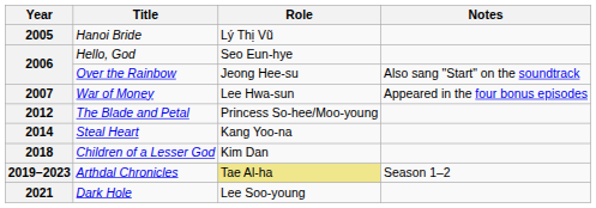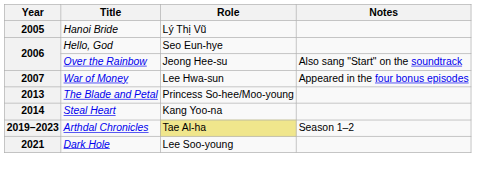 <table class="wikitable plainrowheaders sortable">
 <tr>
 <th scope="col">Year</th>
 <th scope="col">Title</th>
 <th scope="col">Role</th>
 <th scope="col" class="unsortable">Notes</th>
 </tr>
 <tr>
 <th scope="row">2005</th>
 <td><em>Hanoi Bride</em></td>
 <td>Lý Thị Vũ</td>
 <td></td>
 </tr>
 <tr>
 <th scope="row" rowspan="2">2006</th>
 <td><em>Hello, God</em></td>
 <td>Seo Eun-hye</td>
 <td></td>
 </tr>
 <tr>
 <td><em><a href='#'>Over the Rainbow</a></em></td>
 <td>Jeong Hee-su</td>
 <td>Also sang "Start" on the <a href='#'>soundtrack</a></td>
 </tr>
 <tr>
 <th scope="row">2007</th>
 <td><em><a href='#'>War of Money</a></em></td>
 <td>Lee Hwa-sun</td>
 <td>Appeared in the <a href='#'>four bonus episodes</a></td>
 </tr>
 <tr>
-<th scope="row">2012</th>
+<th scope="row">2013</th>
 <td><em><a href='#'>The Blade and Petal</a></em></td>
 <td>Princess So-hee/Moo-young</td>
 <td></td>
 </tr>
 <tr>
 <th scope="row">2014</th>
 <td><em><a href='#'>Steal Heart</a></em></td>
 <td>Kang Yoo-na</td>
-<td></td>
-</tr>
-<tr>
-<th scope="row">2018</th>
-<td><em><a href='#'>Children of a Lesser God</a></em></td>
-<td>Kim Dan</td>
 <td></td>
 </tr>
 <tr>
 <th scope="row">2019–2023</th>
 <td><em><a href='#'>Arthdal Chronicles</a></em></td>
 <td style="background: khaki;">Tae Al-ha</td>
 <td>Season 1–2</td>
 </tr>
 <tr>
 <th scope="row">2021</th>
 <td><em><a href='#'>Dark Hole</a></em></td>
 <td>Lee Soo-young</td>
 <td></td>
 </tr>
 </table>
